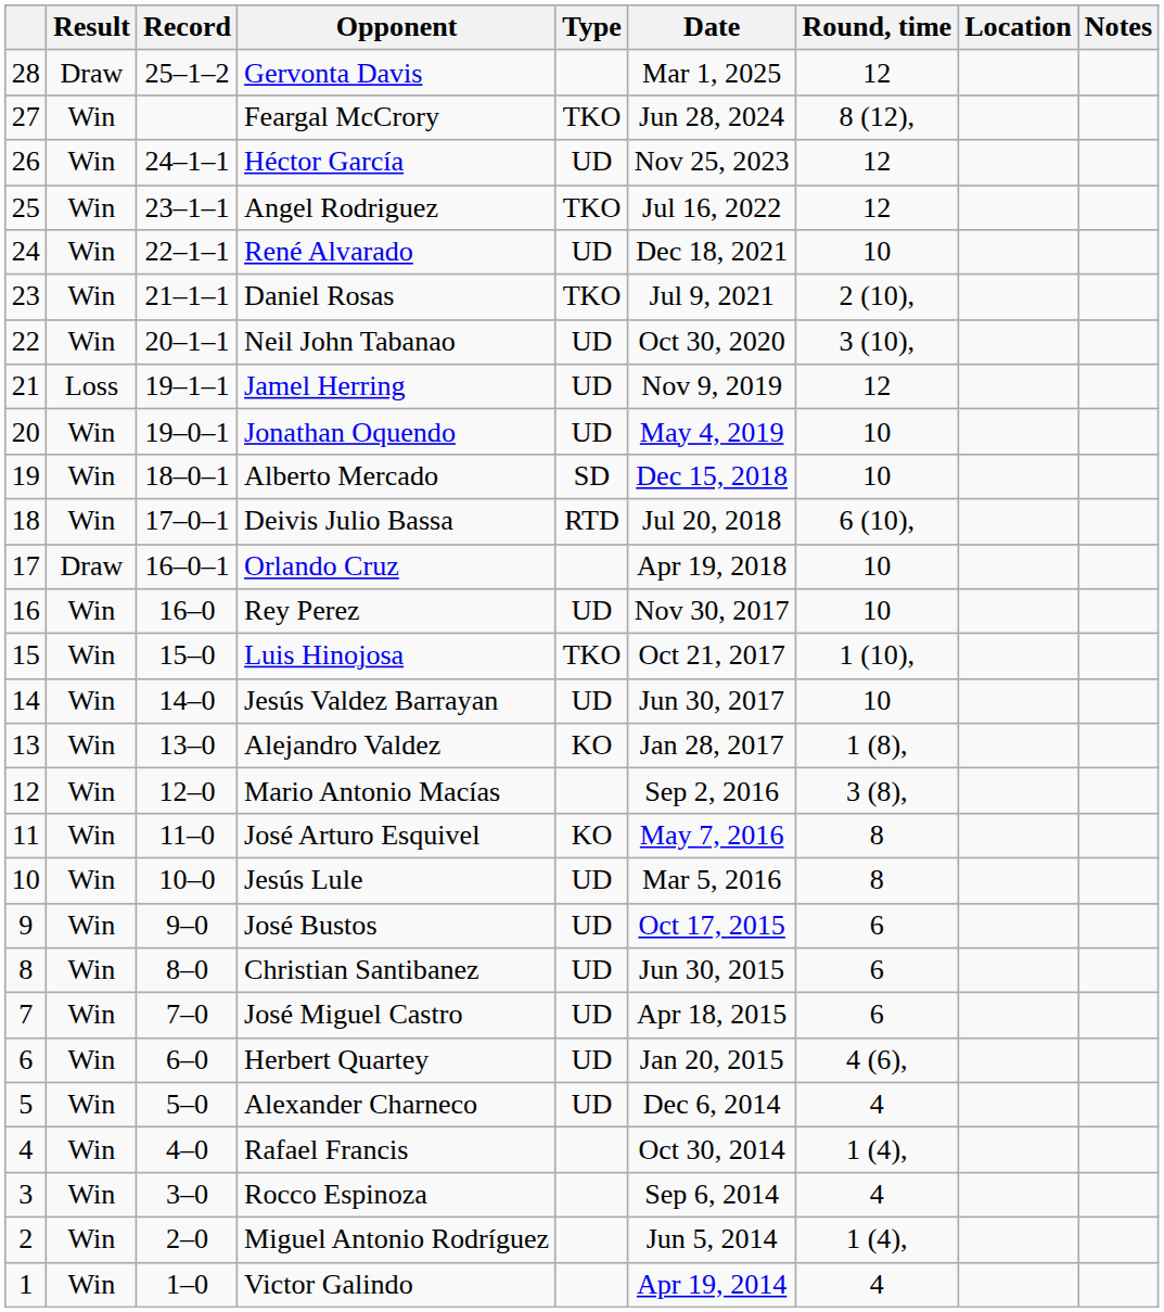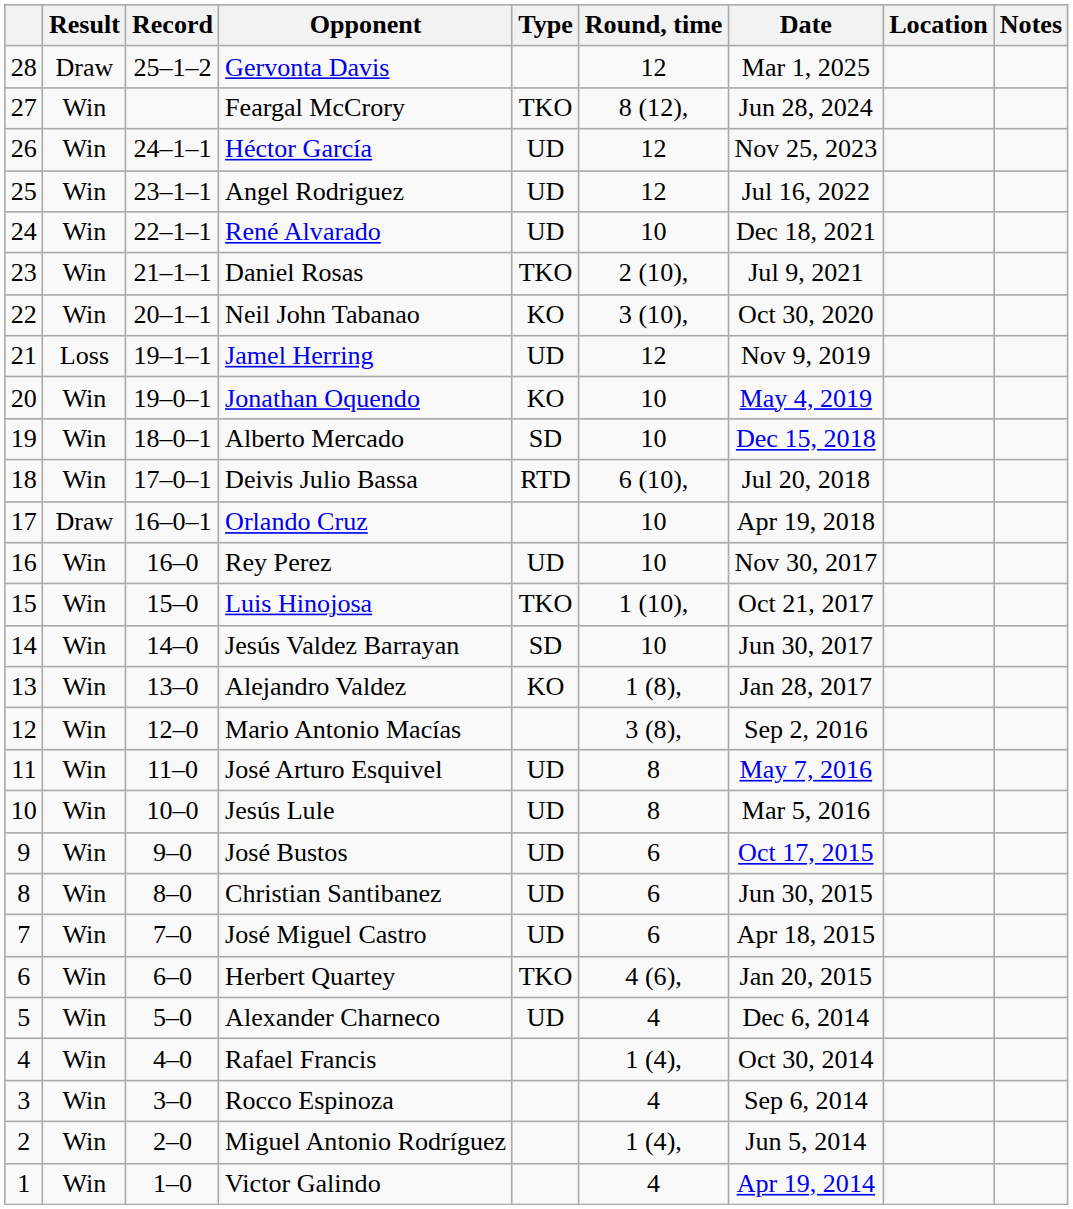 <table class=wikitable style=text-align:center>
 <tr>
 <th></th>
 <th>Result</th>
 <th>Record</th>
 <th>Opponent</th>
 <th>Type</th>
+<th>Round, time</th>
 <th>Date</th>
-<th>Round, time</th>
 <th>Location</th>
 <th>Notes</th>
 </tr>
 <tr>
 <td>28</td>
 <td>Draw</td>
 <td>25–1–2</td>
 <td align=left><a href='#'>Gervonta Davis</a></td>
 <td></td>
+<td>12</td>
 <td>Mar 1, 2025</td>
-<td>12</td>
 <td align=left></td>
 <td align=left></td>
 </tr>
 <tr>
 <td>27</td>
 <td>Win</td>
 <td></td>
 <td align=left>Feargal McCrory</td>
 <td>TKO</td>
+<td>8 (12), </td>
 <td>Jun 28, 2024</td>
-<td>8 (12), </td>
 <td align=left></td>
 <td align=left></td>
 </tr>
 <tr>
 <td>26</td>
 <td>Win</td>
 <td>24–1–1</td>
 <td align=left><a href='#'>Héctor García</a></td>
 <td>UD</td>
+<td>12</td>
 <td>Nov 25, 2023</td>
-<td>12</td>
 <td align=left></td>
 <td align=left></td>
 </tr>
 <tr>
 <td>25</td>
 <td>Win</td>
 <td>23–1–1</td>
 <td align=left>Angel Rodriguez</td>
-<td>TKO</td>
+<td>UD</td>
+<td>12</td>
 <td>Jul 16, 2022</td>
-<td>12</td>
 <td align=left></td>
 <td align=left></td>
 </tr>
 <tr>
 <td>24</td>
 <td>Win</td>
 <td>22–1–1</td>
 <td align=left><a href='#'>René Alvarado</a></td>
 <td>UD</td>
+<td>10</td>
 <td>Dec 18, 2021</td>
-<td>10</td>
 <td align=left></td>
 <td align=left></td>
 </tr>
 <tr>
 <td>23</td>
 <td>Win</td>
 <td>21–1–1</td>
 <td align=left>Daniel Rosas</td>
 <td>TKO</td>
+<td>2 (10), </td>
 <td>Jul 9, 2021</td>
-<td>2 (10), </td>
 <td align=left></td>
 <td align=left></td>
 </tr>
 <tr>
 <td>22</td>
 <td>Win</td>
 <td>20–1–1</td>
 <td align=left>Neil John Tabanao</td>
-<td>UD</td>
+<td>KO</td>
+<td>3 (10), </td>
 <td>Oct 30, 2020</td>
-<td>3 (10), </td>
 <td align=left></td>
 <td align=left></td>
 </tr>
 <tr>
 <td>21</td>
 <td>Loss</td>
 <td>19–1–1</td>
 <td align=left><a href='#'>Jamel Herring</a></td>
 <td>UD</td>
+<td>12</td>
 <td>Nov 9, 2019</td>
-<td>12</td>
 <td align=left></td>
 <td align=left></td>
 </tr>
 <tr>
 <td>20</td>
 <td>Win</td>
 <td>19–0–1</td>
 <td align=left><a href='#'>Jonathan Oquendo</a></td>
-<td>UD</td>
+<td>KO</td>
+<td>10</td>
 <td><a href='#'>May 4, 2019</a></td>
-<td>10</td>
 <td align=left></td>
 <td align=left></td>
 </tr>
 <tr>
 <td>19</td>
 <td>Win</td>
 <td>18–0–1</td>
 <td align=left>Alberto Mercado</td>
 <td>SD</td>
+<td>10</td>
 <td><a href='#'>Dec 15, 2018</a></td>
-<td>10</td>
 <td align=left></td>
 <td align=left></td>
 </tr>
 <tr>
 <td>18</td>
 <td>Win</td>
 <td>17–0–1</td>
 <td align=left>Deivis Julio Bassa</td>
 <td>RTD</td>
+<td>6 (10), </td>
 <td>Jul 20, 2018</td>
-<td>6 (10), </td>
 <td align=left></td>
 <td align=left></td>
 </tr>
 <tr>
 <td>17</td>
 <td>Draw</td>
 <td>16–0–1</td>
 <td align=left><a href='#'>Orlando Cruz</a></td>
 <td></td>
+<td>10</td>
 <td>Apr 19, 2018</td>
-<td>10</td>
 <td align=left></td>
 <td align=left></td>
 </tr>
 <tr>
 <td>16</td>
 <td>Win</td>
 <td>16–0</td>
 <td align=left>Rey Perez</td>
 <td>UD</td>
+<td>10</td>
 <td>Nov 30, 2017</td>
-<td>10</td>
 <td align=left></td>
 <td align=left></td>
 </tr>
 <tr>
 <td>15</td>
 <td>Win</td>
 <td>15–0</td>
 <td align=left><a href='#'>Luis Hinojosa</a></td>
 <td>TKO</td>
+<td>1 (10), </td>
 <td>Oct 21, 2017</td>
-<td>1 (10), </td>
 <td align=left></td>
 <td align=left></td>
 </tr>
 <tr>
 <td>14</td>
 <td>Win</td>
 <td>14–0</td>
 <td align=left>Jesús Valdez Barrayan</td>
-<td>UD</td>
+<td>SD</td>
+<td>10</td>
 <td>Jun 30, 2017</td>
-<td>10</td>
 <td align=left></td>
 <td align=left></td>
 </tr>
 <tr>
 <td>13</td>
 <td>Win</td>
 <td>13–0</td>
 <td align=left>Alejandro Valdez</td>
 <td>KO</td>
+<td>1 (8), </td>
 <td>Jan 28, 2017</td>
-<td>1 (8), </td>
 <td align=left></td>
 <td align=left></td>
 </tr>
 <tr>
 <td>12</td>
 <td>Win</td>
 <td>12–0</td>
 <td align=left>Mario Antonio Macías</td>
 <td></td>
+<td>3 (8), </td>
 <td>Sep 2, 2016</td>
-<td>3 (8), </td>
 <td align=left></td>
 <td align=left></td>
 </tr>
 <tr>
 <td>11</td>
 <td>Win</td>
 <td>11–0</td>
 <td align=left>José Arturo Esquivel</td>
-<td>KO</td>
+<td>UD</td>
+<td>8</td>
 <td><a href='#'>May 7, 2016</a></td>
-<td>8</td>
 <td align=left></td>
 <td align=left></td>
 </tr>
 <tr>
 <td>10</td>
 <td>Win</td>
 <td>10–0</td>
 <td align=left>Jesús Lule</td>
 <td>UD</td>
+<td>8</td>
 <td>Mar 5, 2016</td>
-<td>8</td>
 <td align=left></td>
 <td align=left></td>
 </tr>
 <tr>
 <td>9</td>
 <td>Win</td>
 <td>9–0</td>
 <td align=left>José Bustos</td>
 <td>UD</td>
+<td>6</td>
 <td><a href='#'>Oct 17, 2015</a></td>
-<td>6</td>
 <td align=left></td>
 <td align=left></td>
 </tr>
 <tr>
 <td>8</td>
 <td>Win</td>
 <td>8–0</td>
 <td align=left>Christian Santibanez</td>
 <td>UD</td>
+<td>6</td>
 <td>Jun 30, 2015</td>
-<td>6</td>
 <td align=left></td>
 <td align=left></td>
 </tr>
 <tr>
 <td>7</td>
 <td>Win</td>
 <td>7–0</td>
 <td align=left>José Miguel Castro</td>
 <td>UD</td>
+<td>6</td>
 <td>Apr 18, 2015</td>
-<td>6</td>
 <td align=left></td>
 <td align=left></td>
 </tr>
 <tr>
 <td>6</td>
 <td>Win</td>
 <td>6–0</td>
 <td align=left>Herbert Quartey</td>
-<td>UD</td>
+<td>TKO</td>
+<td>4 (6), </td>
 <td>Jan 20, 2015</td>
-<td>4 (6), </td>
 <td align=left></td>
 <td align=left></td>
 </tr>
 <tr>
 <td>5</td>
 <td>Win</td>
 <td>5–0</td>
 <td align=left>Alexander Charneco</td>
 <td>UD</td>
+<td>4</td>
 <td>Dec 6, 2014</td>
-<td>4</td>
 <td align=left></td>
 <td align=left></td>
 </tr>
 <tr>
 <td>4</td>
 <td>Win</td>
 <td>4–0</td>
 <td align=left>Rafael Francis</td>
 <td></td>
+<td>1 (4), </td>
 <td>Oct 30, 2014</td>
-<td>1 (4), </td>
 <td align=left></td>
 <td align=left></td>
 </tr>
 <tr>
 <td>3</td>
 <td>Win</td>
 <td>3–0</td>
 <td align=left>Rocco Espinoza</td>
 <td></td>
+<td>4</td>
 <td>Sep 6, 2014</td>
-<td>4</td>
 <td align=left></td>
 <td align=left></td>
 </tr>
 <tr>
 <td>2</td>
 <td>Win</td>
 <td>2–0</td>
 <td align=left>Miguel Antonio Rodríguez</td>
 <td></td>
+<td>1 (4), </td>
 <td>Jun 5, 2014</td>
-<td>1 (4), </td>
 <td align=left></td>
 <td align=left></td>
 </tr>
 <tr>
 <td>1</td>
 <td>Win</td>
 <td>1–0</td>
 <td align=left>Victor Galindo</td>
 <td></td>
+<td>4</td>
 <td><a href='#'>Apr 19, 2014</a></td>
-<td>4</td>
 <td align=left></td>
 <td align=left></td>
 </tr>
 </table>
